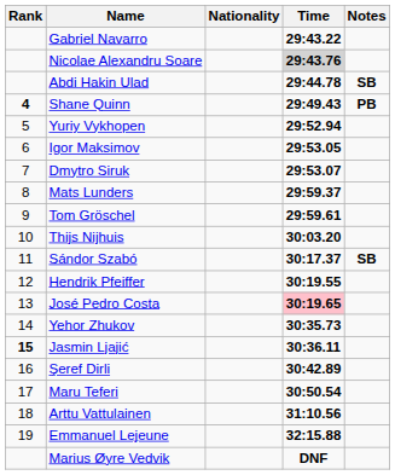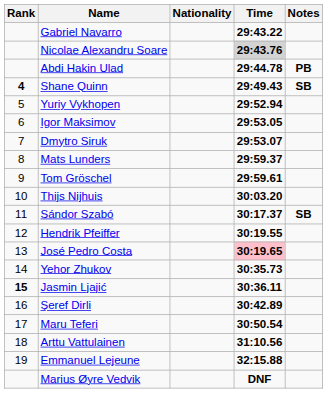 <table class="wikitable sortable" style="text-align:center">
 <tr>
 <th>Rank</th>
 <th>Name</th>
 <th>Nationality</th>
 <th>Time</th>
 <th>Notes</th>
 </tr>
 <tr>
 <td></td>
 <td align=left><a href='#'>Gabriel Navarro</a></td>
 <td align=left></td>
 <td><strong>29:43.22</strong></td>
 <td></td>
 </tr>
 <tr>
 <td></td>
 <td align=left><a href='#'>Nicolae Alexandru Soare</a></td>
 <td align=left></td>
 <td style="background: lightgrey;"><strong>29:43.76</strong></td>
 <td></td>
 </tr>
 <tr>
 <td></td>
 <td align=left><a href='#'>Abdi Hakin Ulad</a></td>
 <td align=left></td>
 <td><strong>29:44.78</strong></td>
-<td><strong>SB</strong></td>
+<td><strong>PB</strong></td>
 </tr>
 <tr>
 <td><strong>4</strong></td>
 <td align=left><a href='#'>Shane Quinn</a></td>
 <td align=left></td>
 <td><strong>29:49.43</strong></td>
-<td><strong>PB</strong></td>
+<td><strong>SB</strong></td>
 </tr>
 <tr>
 <td>5</td>
 <td align=left><a href='#'>Yuriy Vykhopen</a></td>
 <td align=left></td>
 <td><strong>29:52.94</strong></td>
 <td></td>
 </tr>
 <tr>
 <td>6</td>
 <td align=left><a href='#'>Igor Maksimov</a></td>
 <td align=left></td>
 <td><strong>29:53.05</strong></td>
 <td></td>
 </tr>
 <tr>
 <td>7</td>
 <td align=left><a href='#'>Dmytro Siruk</a></td>
 <td align=left></td>
 <td><strong>29:53.07</strong></td>
 <td></td>
 </tr>
 <tr>
 <td>8</td>
 <td align=left><a href='#'>Mats Lunders</a></td>
 <td align=left></td>
 <td><strong>29:59.37</strong></td>
 <td></td>
 </tr>
 <tr>
 <td>9</td>
 <td align=left><a href='#'>Tom Gröschel</a></td>
 <td align=left></td>
 <td><strong>29:59.61</strong></td>
 <td></td>
 </tr>
 <tr>
 <td>10</td>
 <td align=left><a href='#'>Thijs Nijhuis</a></td>
 <td align=left></td>
 <td><strong>30:03.20</strong></td>
 <td></td>
 </tr>
 <tr>
 <td>11</td>
 <td align=left><a href='#'>Sándor Szabó</a></td>
 <td align=left></td>
 <td><strong>30:17.37</strong></td>
 <td><strong>SB</strong></td>
 </tr>
 <tr>
 <td>12</td>
 <td align=left><a href='#'>Hendrik Pfeiffer</a></td>
 <td align=left></td>
 <td><strong>30:19.55</strong></td>
 <td></td>
 </tr>
 <tr>
 <td>13</td>
 <td align=left><a href='#'>José Pedro Costa</a></td>
 <td align=left></td>
 <td style="background: pink;"><strong>30:19.65</strong></td>
 <td></td>
 </tr>
 <tr>
 <td>14</td>
 <td align=left><a href='#'>Yehor Zhukov</a></td>
 <td align=left></td>
 <td><strong>30:35.73</strong></td>
 <td></td>
 </tr>
 <tr>
 <td><strong>15</strong></td>
 <td align=left><a href='#'>Jasmin Ljajić</a></td>
 <td align=left></td>
 <td><strong>30:36.11</strong></td>
 <td></td>
 </tr>
 <tr>
 <td>16</td>
 <td align=left><a href='#'>Şeref Dirli</a></td>
 <td align=left></td>
 <td><strong>30:42.89</strong></td>
 <td></td>
 </tr>
 <tr>
 <td>17</td>
 <td align=left><a href='#'>Maru Teferi</a></td>
 <td align=left></td>
 <td><strong>30:50.54</strong></td>
 <td></td>
 </tr>
 <tr>
 <td>18</td>
 <td align=left><a href='#'>Arttu Vattulainen</a></td>
 <td align=left></td>
 <td><strong>31:10.56</strong></td>
 <td></td>
 </tr>
 <tr>
 <td>19</td>
 <td align=left><a href='#'>Emmanuel Lejeune</a></td>
 <td align=left></td>
 <td><strong>32:15.88</strong></td>
 <td></td>
 </tr>
 <tr>
 <td></td>
 <td align=left><a href='#'>Marius Øyre Vedvik</a></td>
 <td align=left></td>
 <td><strong>DNF</strong></td>
 <td></td>
 </tr>
 </table>
